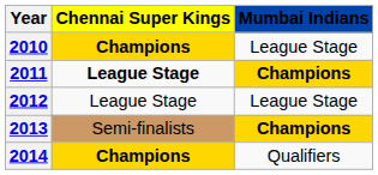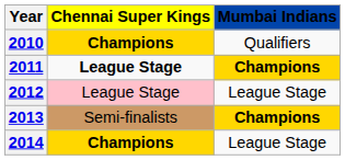 <table class="wikitable" style="text-align:center;">
 <tr>
 <th>Year</th>
 <th style="background-color:yellow"><span> Chennai Super Kings</span></th>
 <th style="background-color:#0044AA"><span> Mumbai Indians</span></th>
 </tr>
 <tr>
 <th><a href='#'>2010</a></th>
 <td style="background: gold;"><strong>Champions</strong></td>
-<td>League Stage</td>
+<td>Qualifiers</td>
 </tr>
 <tr>
 <th><a href='#'>2011</a></th>
 <td><strong>League Stage</strong></td>
 <td style="background: gold;"><strong>Champions</strong></td>
 </tr>
 <tr>
 <th><a href='#'>2012</a></th>
-<td>League Stage</td>
+<td style="background: pink;">League Stage</td>
 <td>League Stage</td>
 </tr>
 <tr>
 <th><a href='#'>2013</a></th>
 <td style="background-color: #cc9966;">Semi-finalists</td>
 <td style="background: gold;"><strong>Champions</strong></td>
 </tr>
 <tr>
 <th><a href='#'>2014</a></th>
 <td style="background: gold;"><strong>Champions</strong></td>
-<td>Qualifiers</td>
+<td>League Stage</td>
 </tr>
 </table>
